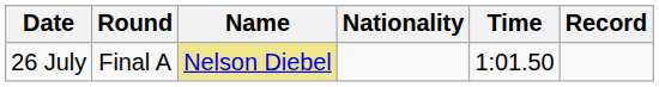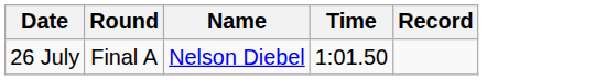 <table class="wikitable" style="text-align:center">
 <tr>
 <th>Date</th>
 <th>Round</th>
 <th>Name</th>
-<th>Nationality</th>
 <th>Time</th>
 <th>Record</th>
 </tr>
 <tr>
 <td>26 July</td>
 <td>Final A</td>
-<td align="left" style="background: khaki;"><a href='#'>Nelson Diebel</a></td>
-<td align="left"></td>
+<td align="left"><a href='#'>Nelson Diebel</a></td>
 <td>1:01.50</td>
 <td></td>
 </tr>
 </table>
